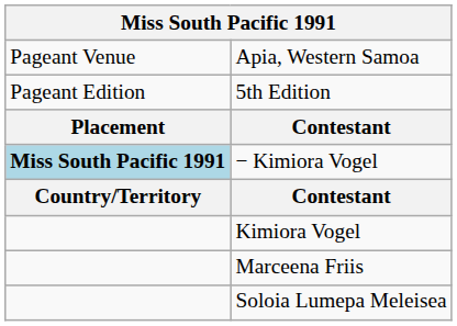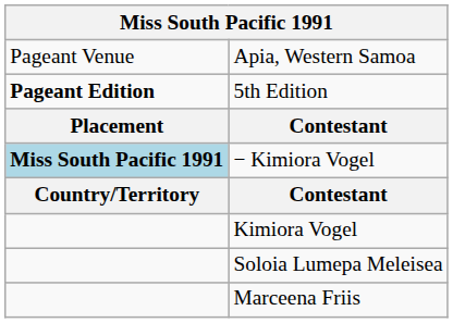 <table class="wikitable sortable" style="font-size: 80%;">
 <tr>
 <th colspan="2"><strong>Miss South Pacific 1991</strong></th>
 </tr>
 <tr>
 <td>Pageant Venue</td>
 <td>Apia, Western Samoa</td>
 </tr>
 <tr>
-<td>Pageant Edition</td>
+<td><strong>Pageant Edition</strong></td>
 <td>5th Edition</td>
 </tr>
 <tr>
 <th>Placement</th>
 <th>Contestant</th>
 </tr>
 <tr>
 <td style="background: lightblue;"><strong>Miss South Pacific 1991</strong></td>
 <td> − Kimiora Vogel</td>
 </tr>
 <tr>
 <th><strong>Country/Territory</strong></th>
 <th>Contestant</th>
 </tr>
 <tr>
 <td></td>
 <td>Kimiora Vogel</td>
 </tr>
 <tr>
 <td></td>
-<td>Marceena Friis</td>
+<td>Soloia Lumepa Meleisea</td>
 </tr>
 <tr>
 <td></td>
-<td>Soloia Lumepa Meleisea</td>
+<td>Marceena Friis</td>
 </tr>
 </table>
